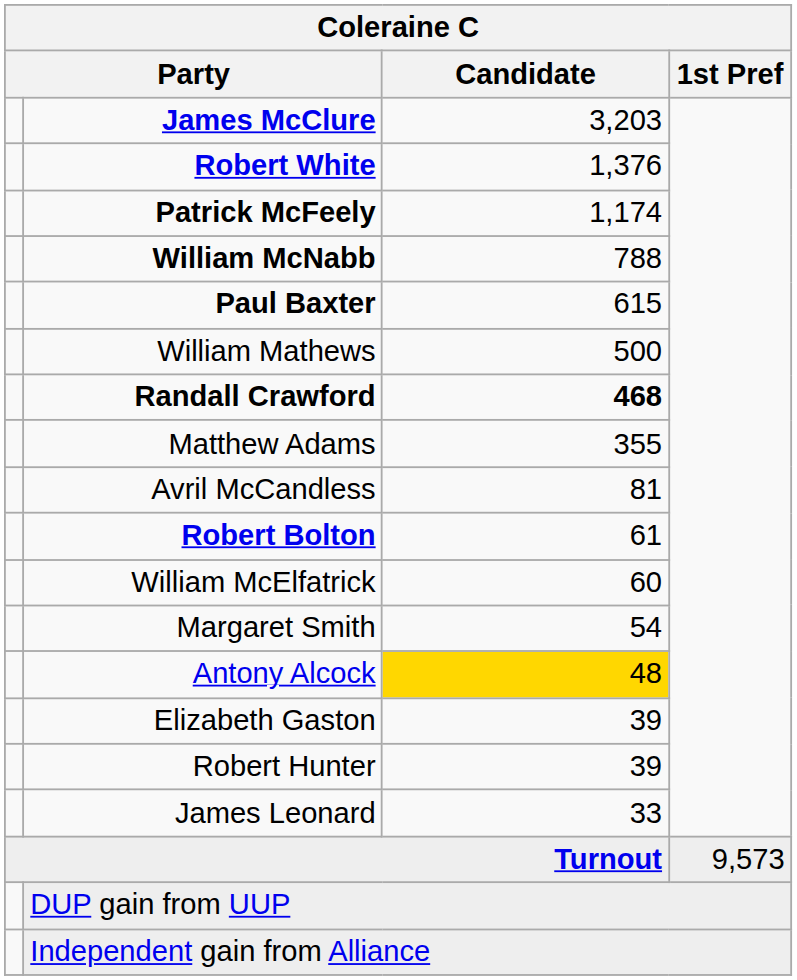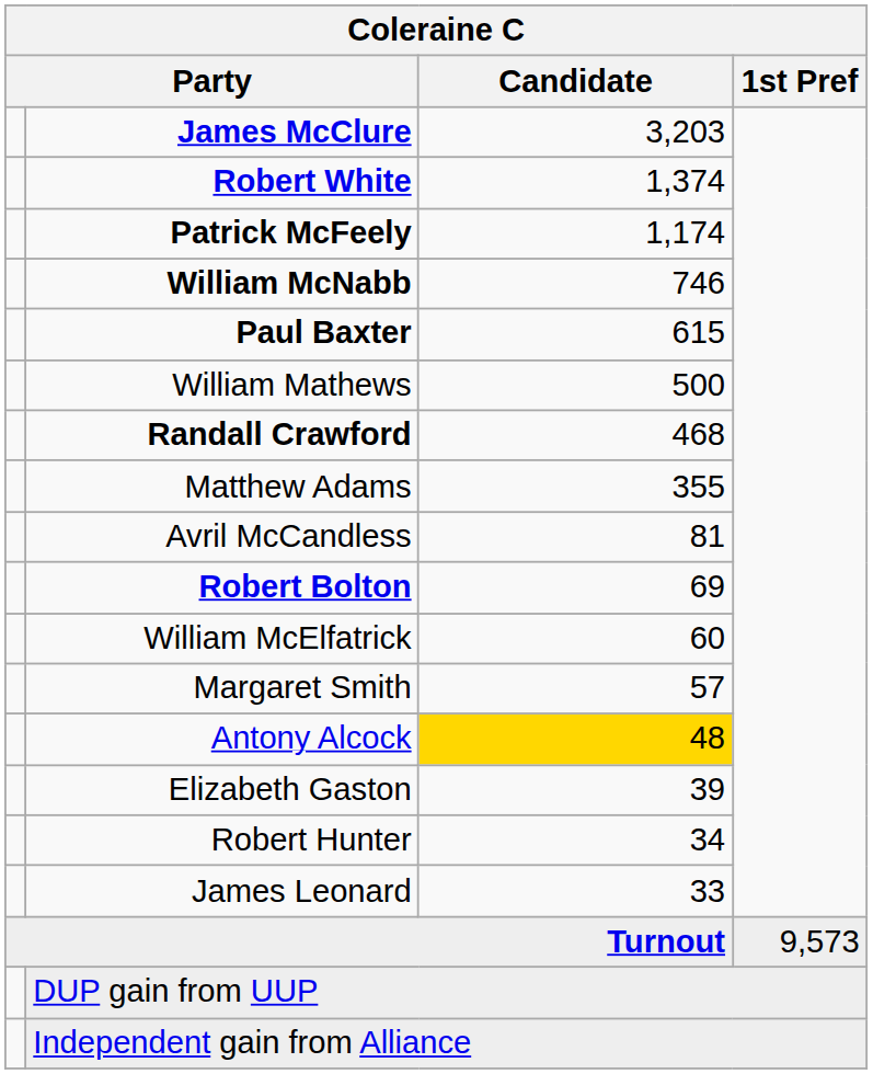 <table class="wikitable">
 <tr>
 <th colspan="4" align="center">Coleraine C</th>
 </tr>
 <tr>
 <th colspan="2" align="center" width=200>Party</th>
 <th width=150>Candidate</th>
 <th width=60>1st Pref</th>
 </tr>
 <tr>
 <td></td>
 <td align="right"><strong><a href='#'>James McClure</a></strong></td>
 <td align="right">3,203</td>
 </tr>
 <tr>
 <td></td>
 <td align="right"><strong><a href='#'>Robert White</a></strong></td>
-<td align="right">1,376</td>
+<td align="right">1,374</td>
 </tr>
 <tr>
 <td></td>
 <td align="right"><strong>Patrick McFeely</strong></td>
 <td align="right">1,174</td>
 </tr>
 <tr>
 <td></td>
 <td align="right"><strong>William McNabb</strong></td>
-<td align="right">788</td>
+<td align="right">746</td>
 </tr>
 <tr>
 <td></td>
 <td align="right"><strong>Paul Baxter</strong></td>
 <td align="right">615</td>
 </tr>
 <tr>
 <td></td>
 <td align="right">William Mathews</td>
 <td align="right">500</td>
 </tr>
 <tr>
 <td></td>
 <td align="right"><strong>Randall Crawford</strong></td>
-<td align="right"><strong>468</strong></td>
+<td align="right">468</td>
 </tr>
 <tr>
 <td></td>
 <td align="right">Matthew Adams</td>
 <td align="right">355</td>
 </tr>
 <tr>
 <td></td>
 <td align="right">Avril McCandless</td>
 <td align="right">81</td>
 </tr>
 <tr>
 <td></td>
 <td align="right"><strong><a href='#'>Robert Bolton</a></strong></td>
-<td align="right">61</td>
+<td align="right">69</td>
 </tr>
 <tr>
 <td></td>
 <td align="right">William McElfatrick</td>
 <td align="right">60</td>
 </tr>
 <tr>
 <td></td>
 <td align="right">Margaret Smith</td>
-<td align="right">54</td>
+<td align="right">57</td>
 </tr>
 <tr>
 <td></td>
 <td align="right"><a href='#'>Antony Alcock</a></td>
 <td align="right" style="background: gold;">48</td>
 </tr>
 <tr>
 <td></td>
 <td align="right">Elizabeth Gaston</td>
 <td align="right">39</td>
 </tr>
 <tr>
 <td></td>
 <td align="right">Robert Hunter</td>
-<td align="right">39</td>
+<td align="right">34</td>
 </tr>
 <tr>
 <td></td>
 <td align="right">James Leonard</td>
 <td align="right">33</td>
 </tr>
 <tr bgcolor="EEEEEE">
 <td colspan=3 align="right"><strong><a href='#'>Turnout</a></strong></td>
 <td align="right">9,573</td>
 </tr>
 <tr>
 <td bgcolor=></td>
 <td colspan=3 bgcolor="EEEEEE"><a href='#'>DUP</a> gain from <a href='#'>UUP</a></td>
 </tr>
 <tr>
 <td bgcolor=></td>
 <td colspan=3 bgcolor="EEEEEE"><a href='#'>Independent</a> gain from <a href='#'>Alliance</a></td>
 </tr>
 </table>
